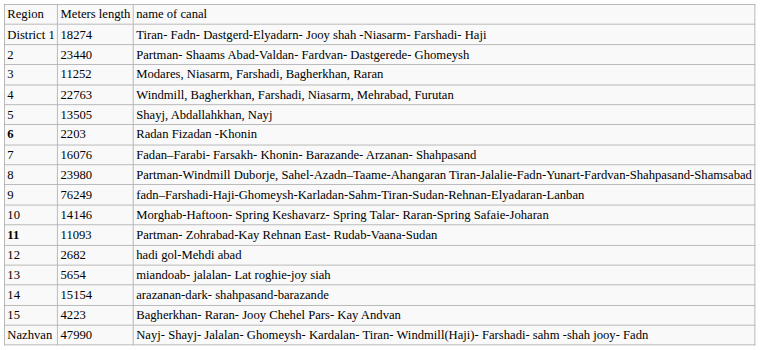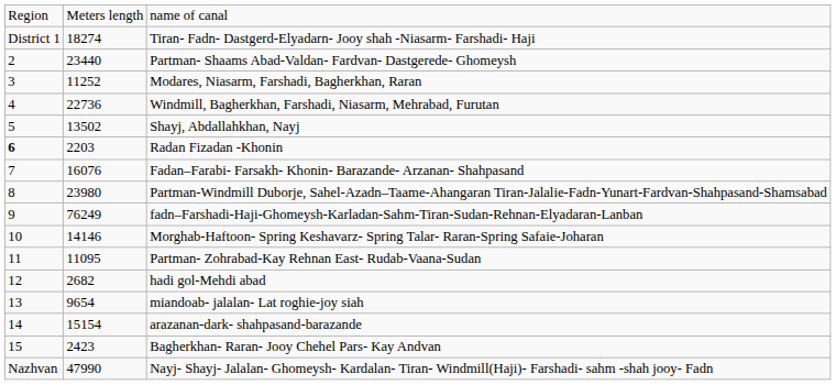 <table class="wikitable">
 <tr>
 <td>Region</td>
 <td>Meters length</td>
 <td>name of canal</td>
 </tr>
 <tr>
 <td>District 1</td>
 <td>18274</td>
 <td>Tiran- Fadn- Dastgerd-Elyadarn- Jooy shah -Niasarm- Farshadi- Haji</td>
 </tr>
 <tr>
 <td>2</td>
 <td>23440</td>
 <td>Partman- Shaams Abad-Valdan- Fardvan- Dastgerede- Ghomeysh</td>
 </tr>
 <tr>
 <td>3</td>
 <td>11252</td>
 <td>Modares, Niasarm, Farshadi, Bagherkhan, Raran</td>
 </tr>
 <tr>
 <td>4</td>
-<td>22763</td>
+<td>22736</td>
 <td>Windmill, Bagherkhan, Farshadi, Niasarm, Mehrabad, Furutan</td>
 </tr>
 <tr>
 <td>5</td>
-<td>13505</td>
+<td>13502</td>
 <td>Shayj, Abdallahkhan, Nayj</td>
 </tr>
 <tr>
 <td><strong>6</strong></td>
 <td>2203</td>
 <td>Radan Fizadan -Khonin</td>
 </tr>
 <tr>
 <td>7</td>
 <td>16076</td>
 <td>Fadan–Farabi- Farsakh- Khonin- Barazande- Arzanan- Shahpasand</td>
 </tr>
 <tr>
 <td>8</td>
 <td>23980</td>
 <td>Partman-Windmill Duborje, Sahel-Azadn–Taame-Ahangaran Tiran-Jalalie-Fadn-Yunart-Fardvan-Shahpasand-Shamsabad</td>
 </tr>
 <tr>
 <td>9</td>
 <td>76249</td>
 <td>fadn–Farshadi-Haji-Ghomeysh-Karladan-Sahm-Tiran-Sudan-Rehnan-Elyadaran-Lanban</td>
 </tr>
 <tr>
 <td>10</td>
 <td>14146</td>
 <td>Morghab-Haftoon- Spring Keshavarz- Spring Talar- Raran-Spring Safaie-Joharan</td>
 </tr>
 <tr>
-<td><strong>11</strong></td>
-<td>11093</td>
+<td>11</td>
+<td>11095</td>
 <td>Partman- Zohrabad-Kay Rehnan East- Rudab-Vaana-Sudan</td>
 </tr>
 <tr>
 <td>12</td>
 <td>2682</td>
 <td>hadi gol-Mehdi abad</td>
 </tr>
 <tr>
 <td>13</td>
-<td>5654</td>
+<td>9654</td>
 <td>miandoab- jalalan- Lat roghie-joy siah</td>
 </tr>
 <tr>
 <td>14</td>
 <td>15154</td>
 <td>arazanan-dark- shahpasand-barazande</td>
 </tr>
 <tr>
 <td>15</td>
-<td>4223</td>
+<td>2423</td>
 <td>Bagherkhan- Raran- Jooy Chehel Pars- Kay Andvan</td>
 </tr>
 <tr>
 <td>Nazhvan</td>
 <td>47990</td>
 <td>Nayj- Shayj- Jalalan- Ghomeysh- Kardalan- Tiran- Windmill(Haji)- Farshadi- sahm -shah jooy- Fadn</td>
 </tr>
 </table>
